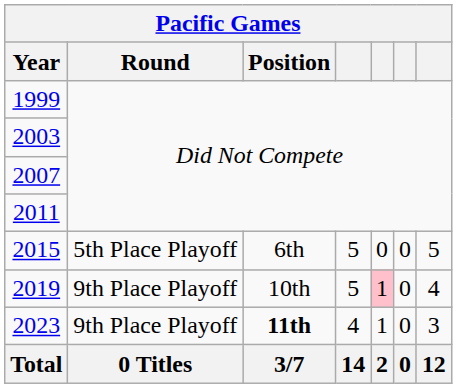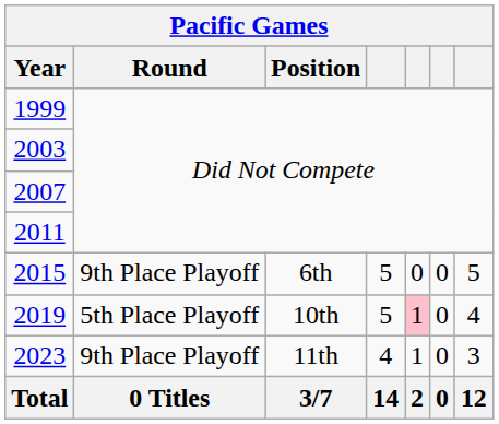 <table class="wikitable" style="text-align: center;">
 <tr>
 <th colspan="7"><a href='#'>Pacific Games</a></th>
 </tr>
 <tr>
 <th>Year</th>
 <th>Round</th>
 <th>Position</th>
 <th></th>
 <th></th>
 <th></th>
 <th></th>
 </tr>
 <tr>
 <td> <a href='#'>1999</a></td>
 <td colspan="6" rowspan="4"><em>Did Not Compete</em></td>
 </tr>
 <tr>
 <td> <a href='#'>2003</a></td>
 </tr>
 <tr>
 <td> <a href='#'>2007</a></td>
 </tr>
 <tr>
 <td> <a href='#'>2011</a></td>
 </tr>
 <tr>
 <td> <a href='#'>2015</a></td>
-<td>5th Place Playoff</td>
+<td>9th Place Playoff</td>
 <td>6th</td>
 <td>5</td>
 <td>0</td>
 <td>0</td>
 <td>5</td>
 </tr>
 <tr>
 <td> <a href='#'>2019</a></td>
-<td>9th Place Playoff</td>
+<td>5th Place Playoff</td>
 <td>10th</td>
 <td>5</td>
 <td style="background: pink;">1</td>
 <td>0</td>
 <td>4</td>
 </tr>
 <tr>
 <td> <a href='#'>2023</a></td>
 <td>9th Place Playoff</td>
-<td><strong>11th</strong></td>
+<td>11th</td>
 <td>4</td>
 <td>1</td>
 <td>0</td>
 <td>3</td>
 </tr>
 <tr>
 <th>Total</th>
 <th>0 Titles</th>
 <th>3/7</th>
 <th>14</th>
 <th>2</th>
 <th>0</th>
 <th>12</th>
 </tr>
 </table>
